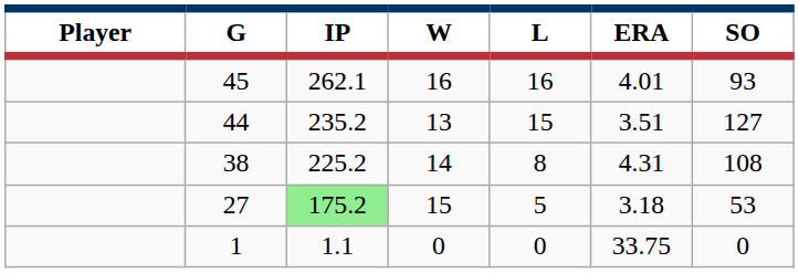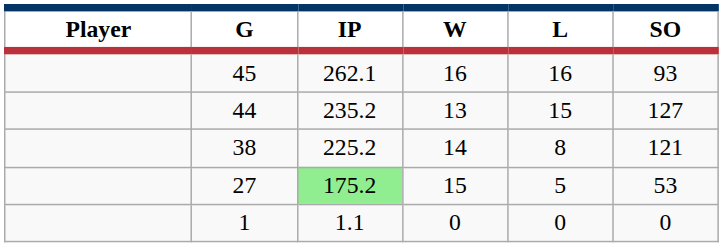 <table class="wikitable sortable">
 <tr>
 <th style="background:#FFFFFF; border-top:#023465 5px solid; border-bottom:#ba313c 5px solid;" width="16%">Player</th>
 <th style="background:#FFFFFF; border-top:#023465 5px solid; border-bottom:#ba313c 5px solid;" width="9%">G</th>
 <th style="background:#FFFFFF; border-top:#023465 5px solid; border-bottom:#ba313c 5px solid;" width="9%">IP</th>
 <th style="background:#FFFFFF; border-top:#023465 5px solid; border-bottom:#ba313c 5px solid;" width="9%">W</th>
 <th style="background:#FFFFFF; border-top:#023465 5px solid; border-bottom:#ba313c 5px solid;" width="9%">L</th>
-<th style="background:#FFFFFF; border-top:#023465 5px solid; border-bottom:#ba313c 5px solid;" width="9%">ERA</th>
 <th style="background:#FFFFFF; border-top:#023465 5px solid; border-bottom:#ba313c 5px solid;" width="9%">SO</th>
 </tr>
 <tr align="center">
 <td></td>
 <td>45</td>
 <td>262.1</td>
 <td>16</td>
 <td>16</td>
-<td>4.01</td>
 <td>93</td>
 </tr>
 <tr align="center">
 <td></td>
 <td>44</td>
 <td>235.2</td>
 <td>13</td>
 <td>15</td>
-<td>3.51</td>
 <td>127</td>
 </tr>
 <tr align="center">
 <td></td>
 <td>38</td>
 <td>225.2</td>
 <td>14</td>
 <td>8</td>
-<td>4.31</td>
-<td>108</td>
+<td>121</td>
 </tr>
 <tr align="center">
 <td></td>
 <td>27</td>
 <td style="background: lightgreen;">175.2</td>
 <td>15</td>
 <td>5</td>
-<td>3.18</td>
 <td>53</td>
 </tr>
 <tr align="center">
 <td></td>
 <td>1</td>
 <td>1.1</td>
 <td>0</td>
 <td>0</td>
-<td>33.75</td>
 <td>0</td>
 </tr>
 </table>
